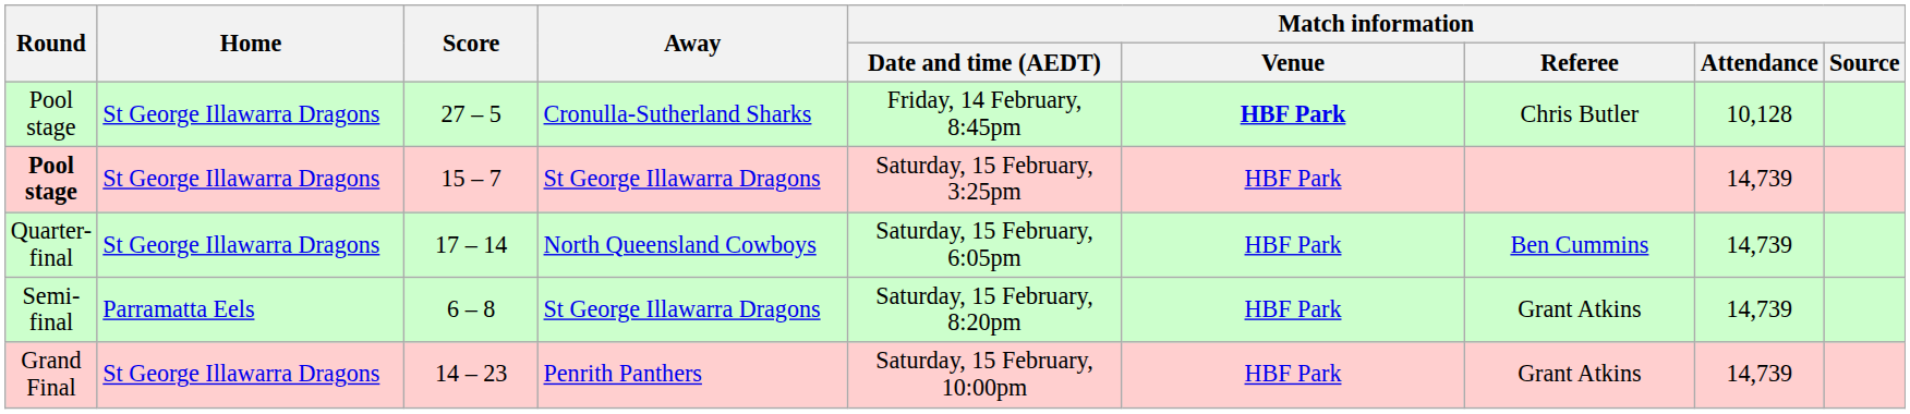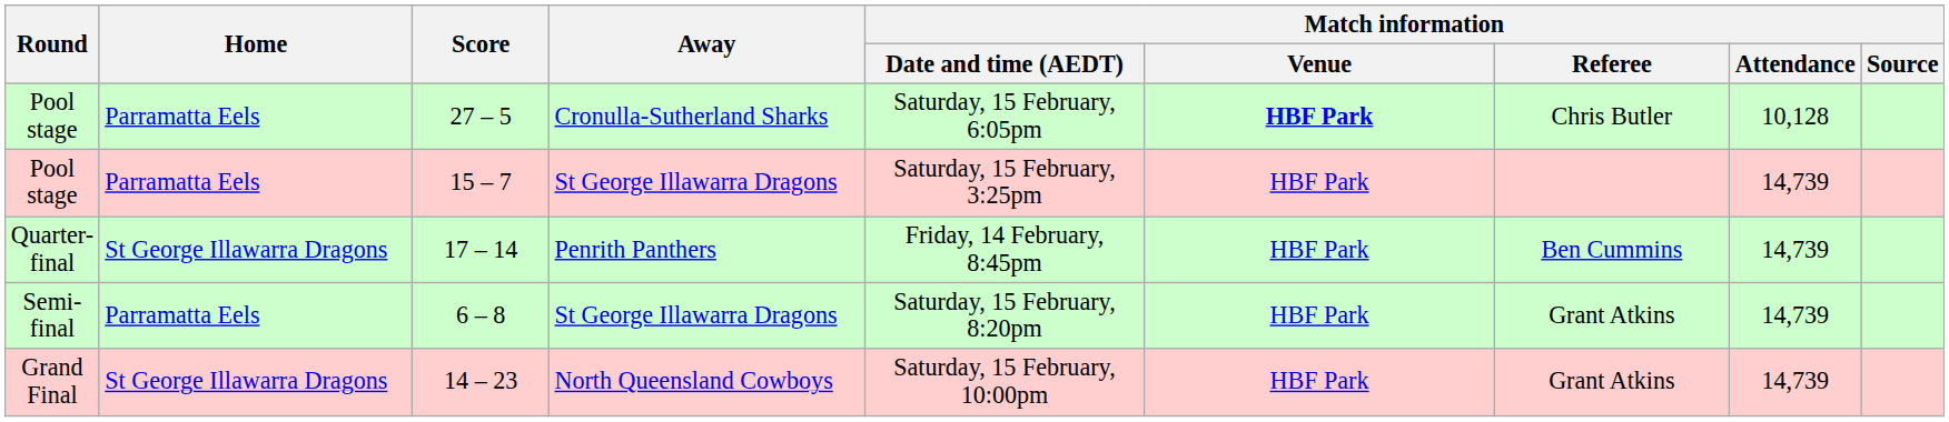 <table class="wikitable" style="text-align:center;width:100%">
 <tr>
 <th rowspan="2" width="1%">Round</th>
 <th rowspan="2" width="19%">Home</th>
 <th rowspan="2" width="8%">Score</th>
 <th rowspan="2" width="19%">Away</th>
 <th colspan="6">Match information</th>
 </tr>
 <tr bgcolor="#CCCCCC">
 <th width="17%">Date and time (AEDT)</th>
 <th width="22%">Venue</th>
 <th width="50%">Referee</th>
 <th width="7%">Attendance</th>
 <th>Source</th>
 </tr>
 <tr style="text-align:center; background:#cfc;">
 <td>Pool stage</td>
-<td align="left"> <a href='#'>St George Illawarra Dragons</a></td>
+<td align="left"> <a href='#'>Parramatta Eels</a></td>
 <td>27 – 5</td>
 <td align="left"> <a href='#'>Cronulla-Sutherland Sharks</a></td>
-<td>Friday, 14 February, 8:45pm</td>
+<td>Saturday, 15 February, 6:05pm</td>
 <td><strong><a href='#'>HBF Park</a></strong></td>
 <td>Chris Butler</td>
 <td>10,128</td>
 <td></td>
 </tr>
 <tr style="text-align:center; background:#FFCFCF">
-<td><strong>Pool stage</strong></td>
-<td align="left"> <a href='#'>St George Illawarra Dragons</a></td>
+<td>Pool stage</td>
+<td align="left"> <a href='#'>Parramatta Eels</a></td>
 <td>15 – 7</td>
 <td align="left"> <a href='#'>St George Illawarra Dragons</a></td>
 <td>Saturday, 15 February, 3:25pm</td>
 <td><a href='#'>HBF Park</a></td>
 <td></td>
 <td>14,739</td>
 <td></td>
 </tr>
 <tr style="text-align:center; background:#cfc;">
 <td>Quarter-final</td>
 <td align="left"> <a href='#'>St George Illawarra Dragons</a></td>
 <td>17 – 14</td>
-<td align="left"> <a href='#'>North Queensland Cowboys</a></td>
-<td>Saturday, 15 February, 6:05pm</td>
+<td align="left"> <a href='#'>Penrith Panthers</a></td>
+<td>Friday, 14 February, 8:45pm</td>
 <td><a href='#'>HBF Park</a></td>
 <td><a href='#'>Ben Cummins</a></td>
 <td>14,739</td>
 <td></td>
 </tr>
 <tr style="text-align:center; background:#cfc;">
 <td>Semi-final</td>
 <td align="left"> <a href='#'>Parramatta Eels</a></td>
 <td>6 – 8</td>
 <td align="left"> <a href='#'>St George Illawarra Dragons</a></td>
 <td>Saturday, 15 February, 8:20pm</td>
 <td><a href='#'>HBF Park</a></td>
 <td>Grant Atkins</td>
 <td>14,739</td>
 <td></td>
 </tr>
 <tr style="text-align:center; background:#FFCFCF">
 <td>Grand Final</td>
 <td align="left"> <a href='#'>St George Illawarra Dragons</a></td>
 <td>14 – 23</td>
-<td align="left"> <a href='#'>Penrith Panthers</a></td>
+<td align="left"> <a href='#'>North Queensland Cowboys</a></td>
 <td>Saturday, 15 February, 10:00pm</td>
 <td><a href='#'>HBF Park</a></td>
 <td>Grant Atkins</td>
 <td>14,739</td>
 <td></td>
 </tr>
 </table>
